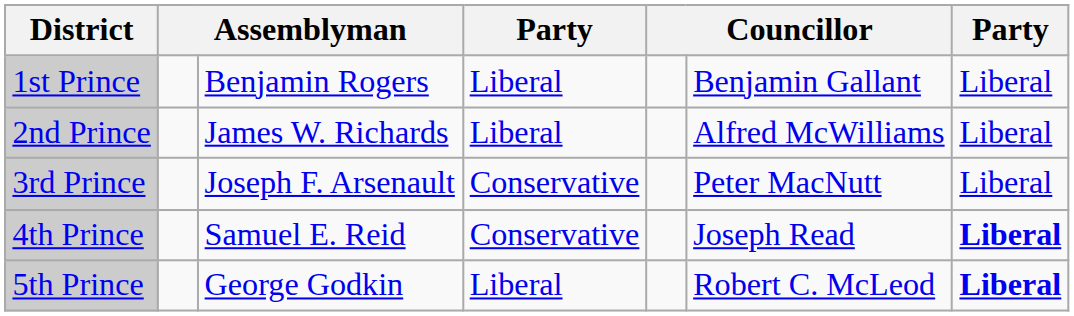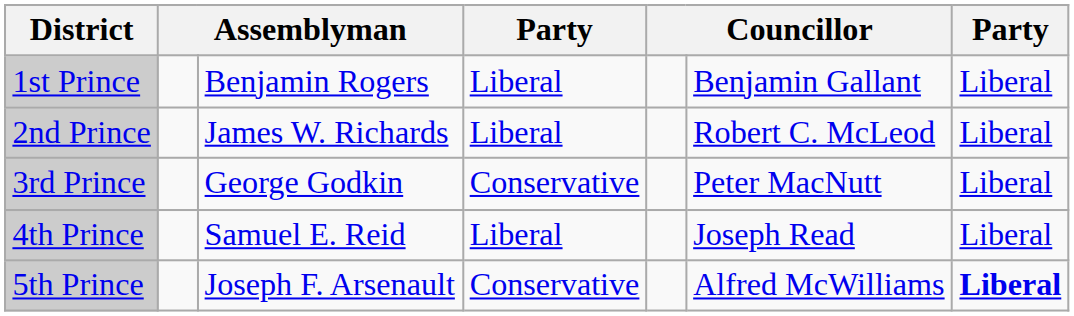 <table class="wikitable">
 <tr>
 <th>District</th>
 <th colspan="2">Assemblyman</th>
 <th>Party</th>
 <th colspan="2">Councillor</th>
 <th>Party</th>
 </tr>
 <tr>
 <td bgcolor="CCCCCC"><a href='#'>1st Prince</a></td>
 <td>   </td>
 <td><a href='#'>Benjamin Rogers</a></td>
 <td><a href='#'>Liberal</a></td>
 <td>   </td>
 <td><a href='#'>Benjamin Gallant</a></td>
 <td><a href='#'>Liberal</a></td>
 </tr>
 <tr>
 <td bgcolor="CCCCCC"><a href='#'>2nd Prince</a></td>
 <td>   </td>
 <td><a href='#'>James W. Richards</a></td>
 <td><a href='#'>Liberal</a></td>
 <td>   </td>
-<td><a href='#'>Alfred McWilliams</a></td>
+<td><a href='#'>Robert C. McLeod</a></td>
 <td><a href='#'>Liberal</a></td>
 </tr>
 <tr>
 <td bgcolor="CCCCCC"><a href='#'>3rd Prince</a></td>
 <td>   </td>
-<td><a href='#'>Joseph F. Arsenault</a></td>
+<td><a href='#'>George Godkin</a></td>
 <td><a href='#'>Conservative</a></td>
 <td>   </td>
 <td><a href='#'>Peter MacNutt</a></td>
 <td><a href='#'>Liberal</a></td>
 </tr>
 <tr>
 <td bgcolor="CCCCCC"><a href='#'>4th Prince</a></td>
 <td>   </td>
 <td><a href='#'>Samuel E. Reid</a></td>
-<td><a href='#'>Conservative</a></td>
+<td><a href='#'>Liberal</a></td>
 <td>    <br></td>
 <td><a href='#'>Joseph Read</a></td>
-<td><strong><a href='#'>Liberal</a></strong></td>
+<td><a href='#'>Liberal</a></td>
 </tr>
 <tr>
 <td bgcolor="CCCCCC"><a href='#'>5th Prince</a></td>
 <td>   </td>
-<td><a href='#'>George Godkin</a></td>
-<td><a href='#'>Liberal</a></td>
+<td><a href='#'>Joseph F. Arsenault</a></td>
+<td><a href='#'>Conservative</a></td>
 <td>   </td>
-<td><a href='#'>Robert C. McLeod</a></td>
+<td><a href='#'>Alfred McWilliams</a></td>
 <td><strong><a href='#'>Liberal</a></strong></td>
 </tr>
 </table>
